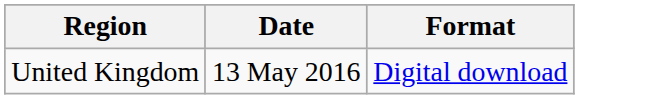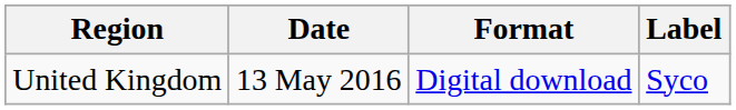 <table class=wikitable>
 <tr>
 <th>Region</th>
 <th>Date</th>
 <th>Format</th>
+<th>Label</th>
 </tr>
 <tr>
 <td>United Kingdom</td>
 <td>13 May 2016</td>
 <td><a href='#'>Digital download</a></td>
+<td><a href='#'>Syco</a></td>
 </tr>
 </table>
